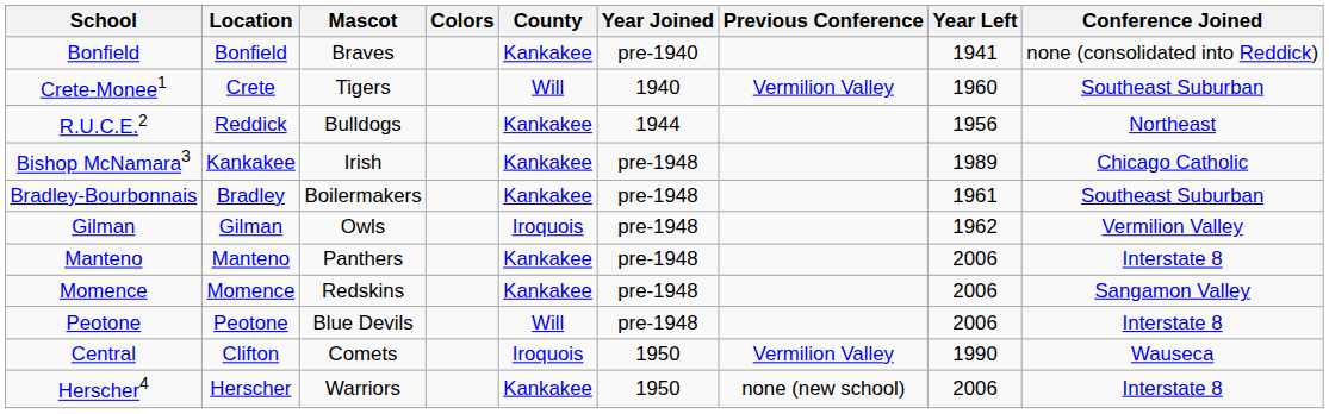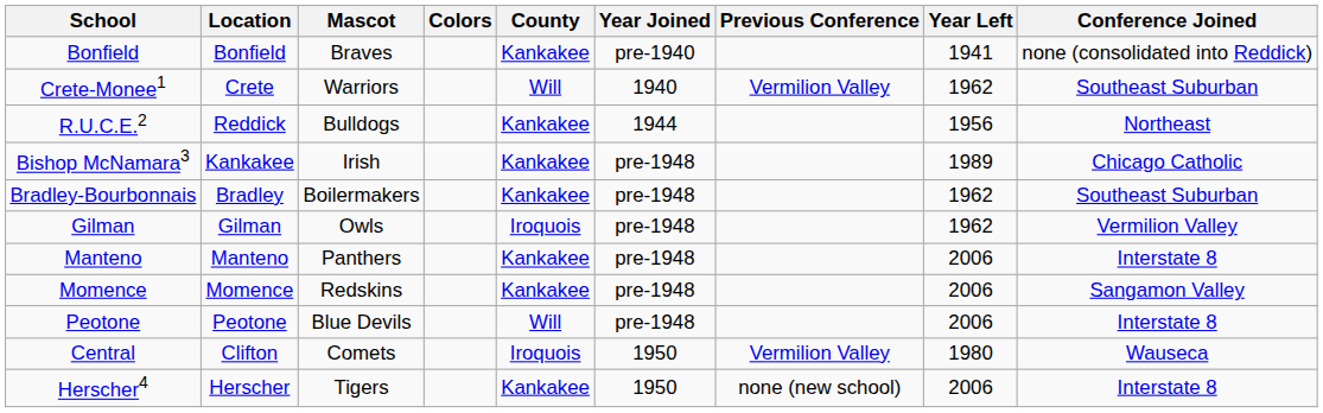 <table class="wikitable" style="text-align:center;">
 <tr>
 <th>School</th>
 <th>Location</th>
 <th>Mascot</th>
 <th>Colors</th>
 <th>County</th>
 <th>Year Joined</th>
 <th>Previous Conference</th>
 <th>Year Left</th>
 <th>Conference Joined</th>
 </tr>
 <tr>
 <td><a href='#'>Bonfield</a></td>
 <td><a href='#'>Bonfield</a></td>
 <td>Braves</td>
 <td> </td>
 <td><a href='#'>Kankakee</a></td>
 <td>pre-1940</td>
 <td></td>
 <td>1941</td>
 <td>none (consolidated into <a href='#'>Reddick</a>)</td>
 </tr>
 <tr>
 <td><a href='#'>Crete-Monee</a><sup>1</sup></td>
 <td><a href='#'>Crete</a></td>
-<td>Tigers</td>
+<td>Warriors</td>
 <td> </td>
 <td><a href='#'>Will</a></td>
 <td>1940</td>
 <td><a href='#'>Vermilion Valley</a></td>
-<td>1960</td>
+<td>1962</td>
 <td><a href='#'>Southeast Suburban</a></td>
 </tr>
 <tr>
 <td><a href='#'>R.U.C.E.</a><sup>2</sup></td>
 <td><a href='#'>Reddick</a></td>
 <td>Bulldogs</td>
 <td> </td>
 <td><a href='#'>Kankakee</a></td>
 <td>1944</td>
 <td></td>
 <td>1956</td>
 <td><a href='#'>Northeast</a></td>
 </tr>
 <tr>
 <td><a href='#'>Bishop McNamara</a><sup>3</sup></td>
 <td><a href='#'>Kankakee</a></td>
 <td>Irish</td>
 <td> </td>
 <td><a href='#'>Kankakee</a></td>
 <td>pre-1948</td>
 <td></td>
 <td>1989</td>
 <td><a href='#'>Chicago Catholic</a></td>
 </tr>
 <tr>
 <td><a href='#'>Bradley-Bourbonnais</a></td>
 <td><a href='#'>Bradley</a></td>
 <td>Boilermakers</td>
 <td> </td>
 <td><a href='#'>Kankakee</a></td>
 <td>pre-1948</td>
 <td></td>
-<td>1961</td>
+<td>1962</td>
 <td><a href='#'>Southeast Suburban</a></td>
 </tr>
 <tr>
 <td><a href='#'>Gilman</a></td>
 <td><a href='#'>Gilman</a></td>
 <td>Owls</td>
 <td> </td>
 <td><a href='#'>Iroquois</a></td>
 <td>pre-1948</td>
 <td></td>
 <td>1962</td>
 <td><a href='#'>Vermilion Valley</a></td>
 </tr>
 <tr>
 <td><a href='#'>Manteno</a></td>
 <td><a href='#'>Manteno</a></td>
 <td>Panthers</td>
 <td> </td>
 <td><a href='#'>Kankakee</a></td>
 <td>pre-1948</td>
 <td></td>
 <td>2006</td>
 <td><a href='#'>Interstate 8</a></td>
 </tr>
 <tr>
 <td><a href='#'>Momence</a></td>
 <td><a href='#'>Momence</a></td>
 <td>Redskins</td>
 <td> </td>
 <td><a href='#'>Kankakee</a></td>
 <td>pre-1948</td>
 <td></td>
 <td>2006</td>
 <td><a href='#'>Sangamon Valley</a></td>
 </tr>
 <tr>
 <td><a href='#'>Peotone</a></td>
 <td><a href='#'>Peotone</a></td>
 <td>Blue Devils</td>
 <td> </td>
 <td><a href='#'>Will</a></td>
 <td>pre-1948</td>
 <td></td>
 <td>2006</td>
 <td><a href='#'>Interstate 8</a></td>
 </tr>
 <tr>
 <td><a href='#'>Central</a></td>
 <td><a href='#'>Clifton</a></td>
 <td>Comets</td>
 <td> </td>
 <td><a href='#'>Iroquois</a></td>
 <td>1950</td>
 <td><a href='#'>Vermilion Valley</a></td>
-<td>1990</td>
+<td>1980</td>
 <td><a href='#'>Wauseca</a></td>
 </tr>
 <tr>
 <td><a href='#'>Herscher</a><sup>4</sup></td>
 <td><a href='#'>Herscher</a></td>
-<td>Warriors</td>
+<td>Tigers</td>
 <td> </td>
 <td><a href='#'>Kankakee</a></td>
 <td>1950</td>
 <td>none (new school)</td>
 <td>2006</td>
 <td><a href='#'>Interstate 8</a></td>
 </tr>
 </table>
